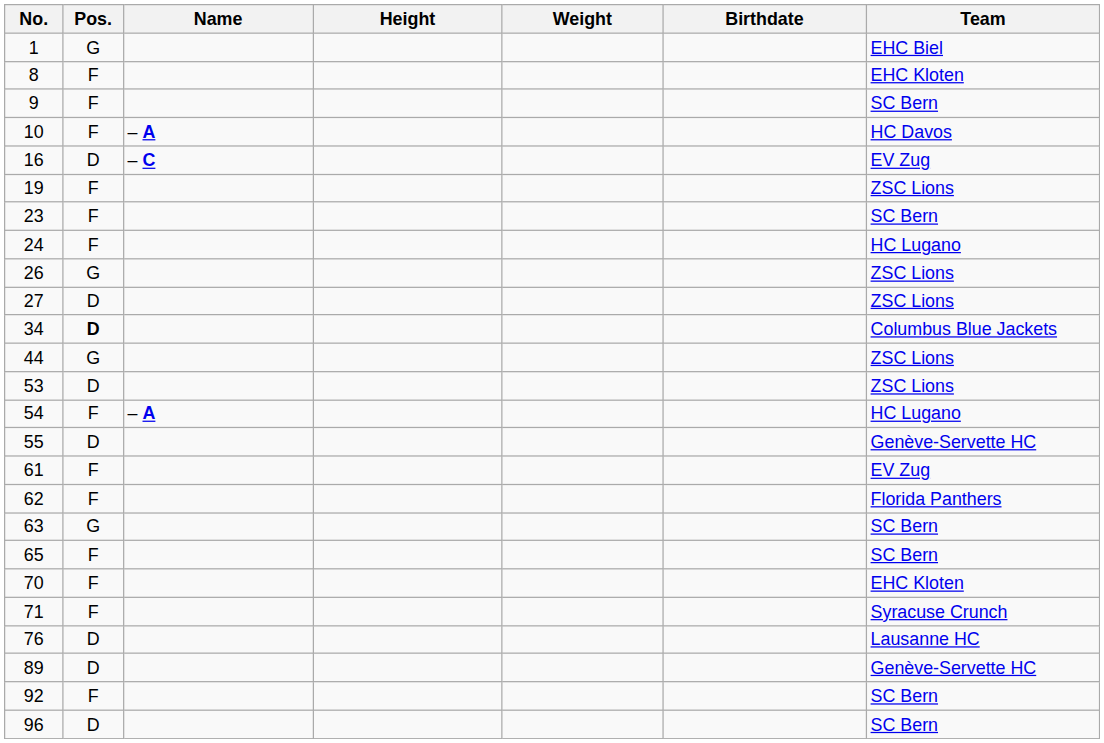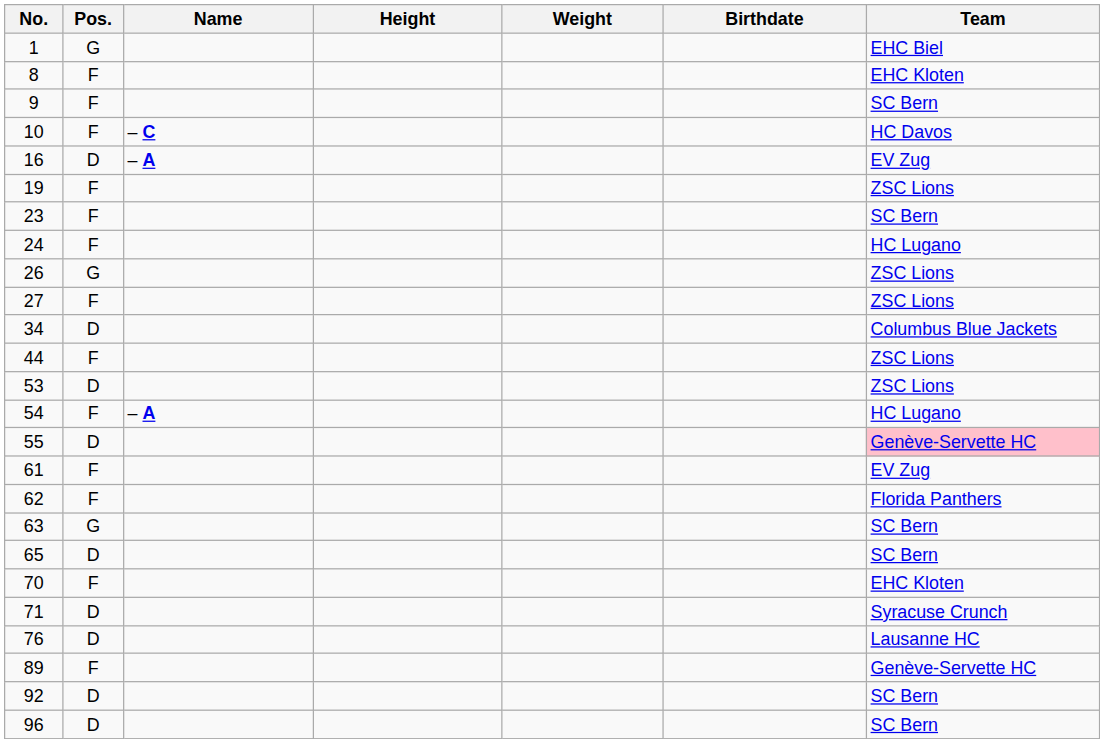 <table width="100%" class="wikitable sortable" style="font-size: 90%; text-align: center;">
 <tr>
 <th style="width:  4%;">No.</th>
 <th style="width:  4%;">Pos.</th>
 <th style="width: 13%;">Name</th>
 <th style="width: 13%;">Height</th>
 <th style="width: 11%;">Weight</th>
 <th style="width: 14%;">Birthdate</th>
 <th style="width: 16%;">Team</th>
 </tr>
 <tr>
 <td>1</td>
 <td>G</td>
 <td align=left></td>
 <td></td>
 <td></td>
 <td></td>
 <td style="text-align:left;"> <a href='#'>EHC Biel</a></td>
 </tr>
 <tr>
 <td>8</td>
 <td>F</td>
 <td align=left></td>
 <td></td>
 <td></td>
 <td></td>
 <td style="text-align:left;"> <a href='#'>EHC Kloten</a></td>
 </tr>
 <tr>
 <td>9</td>
 <td>F</td>
 <td align=left></td>
 <td></td>
 <td></td>
 <td></td>
 <td style="text-align:left;"> <a href='#'>SC Bern</a></td>
 </tr>
 <tr>
 <td>10</td>
 <td>F</td>
-<td align=left> – <strong><a href='#'>A</a></strong></td>
+<td align=left> – <strong><a href='#'>C</a></strong></td>
 <td></td>
 <td></td>
 <td></td>
 <td style="text-align:left;"> <a href='#'>HC Davos</a></td>
 </tr>
 <tr>
 <td>16</td>
 <td>D</td>
-<td align=left> – <strong><a href='#'>C</a></strong></td>
+<td align=left> – <strong><a href='#'>A</a></strong></td>
 <td></td>
 <td></td>
 <td></td>
 <td style="text-align:left;"> <a href='#'>EV Zug</a></td>
 </tr>
 <tr>
 <td>19</td>
 <td>F</td>
 <td align=left></td>
 <td></td>
 <td></td>
 <td></td>
 <td style="text-align:left;"> <a href='#'>ZSC Lions</a></td>
 </tr>
 <tr>
 <td>23</td>
 <td>F</td>
 <td align=left></td>
 <td></td>
 <td></td>
 <td></td>
 <td style="text-align:left;"> <a href='#'>SC Bern</a></td>
 </tr>
 <tr>
 <td>24</td>
 <td>F</td>
 <td align=left></td>
 <td></td>
 <td></td>
 <td></td>
 <td style="text-align:left;"> <a href='#'>HC Lugano</a></td>
 </tr>
 <tr>
 <td>26</td>
 <td>G</td>
 <td align=left></td>
 <td></td>
 <td></td>
 <td></td>
 <td style="text-align:left;"> <a href='#'>ZSC Lions</a></td>
 </tr>
 <tr>
 <td>27</td>
-<td>D</td>
+<td>F</td>
 <td align=left></td>
 <td></td>
 <td></td>
 <td></td>
 <td style="text-align:left;"> <a href='#'>ZSC Lions</a></td>
 </tr>
 <tr>
 <td>34</td>
-<td><strong>D</strong></td>
+<td>D</td>
 <td align=left></td>
 <td></td>
 <td></td>
 <td></td>
 <td style="text-align:left;"> <a href='#'>Columbus Blue Jackets</a></td>
 </tr>
 <tr>
 <td>44</td>
-<td>G</td>
+<td>F</td>
 <td align=left></td>
 <td></td>
 <td></td>
 <td></td>
 <td style="text-align:left;"> <a href='#'>ZSC Lions</a></td>
 </tr>
 <tr>
 <td>53</td>
 <td>D</td>
 <td align=left></td>
 <td></td>
 <td></td>
 <td></td>
 <td style="text-align:left;"> <a href='#'>ZSC Lions</a></td>
 </tr>
 <tr>
 <td>54</td>
 <td>F</td>
 <td align=left> – <strong><a href='#'>A</a></strong></td>
 <td></td>
 <td></td>
 <td></td>
 <td style="text-align:left;"> <a href='#'>HC Lugano</a></td>
 </tr>
 <tr>
 <td>55</td>
 <td>D</td>
 <td align=left></td>
 <td></td>
 <td></td>
 <td></td>
-<td style="text-align:left;"> <a href='#'>Genève-Servette HC</a></td>
+<td style="background: pink; text-align:left;"> <a href='#'>Genève-Servette HC</a></td>
 </tr>
 <tr>
 <td>61</td>
 <td>F</td>
 <td align=left></td>
 <td></td>
 <td></td>
 <td></td>
 <td style="text-align:left;"> <a href='#'>EV Zug</a></td>
 </tr>
 <tr>
 <td>62</td>
 <td>F</td>
 <td align=left></td>
 <td></td>
 <td></td>
 <td></td>
 <td style="text-align:left;"> <a href='#'>Florida Panthers</a></td>
 </tr>
 <tr>
 <td>63</td>
 <td>G</td>
 <td align=left></td>
 <td></td>
 <td></td>
 <td></td>
 <td style="text-align:left;"> <a href='#'>SC Bern</a></td>
 </tr>
 <tr>
 <td>65</td>
-<td>F</td>
+<td>D</td>
 <td align=left></td>
 <td></td>
 <td></td>
 <td></td>
 <td style="text-align:left;"> <a href='#'>SC Bern</a></td>
 </tr>
 <tr>
 <td>70</td>
 <td>F</td>
 <td align=left></td>
 <td></td>
 <td></td>
 <td></td>
 <td style="text-align:left;"> <a href='#'>EHC Kloten</a></td>
 </tr>
 <tr>
 <td>71</td>
-<td>F</td>
+<td>D</td>
 <td align=left></td>
 <td></td>
 <td></td>
 <td></td>
 <td style="text-align:left;"> <a href='#'>Syracuse Crunch</a></td>
 </tr>
 <tr>
 <td>76</td>
 <td>D</td>
 <td align=left></td>
 <td></td>
 <td></td>
 <td></td>
 <td style="text-align:left;"> <a href='#'>Lausanne HC</a></td>
 </tr>
 <tr>
 <td>89</td>
-<td>D</td>
+<td>F</td>
 <td align=left></td>
 <td></td>
 <td></td>
 <td></td>
 <td style="text-align:left;"> <a href='#'>Genève-Servette HC</a></td>
 </tr>
 <tr>
 <td>92</td>
-<td>F</td>
+<td>D</td>
 <td align=left></td>
 <td></td>
 <td></td>
 <td></td>
 <td style="text-align:left;"> <a href='#'>SC Bern</a></td>
 </tr>
 <tr>
 <td>96</td>
 <td>D</td>
 <td align=left></td>
 <td></td>
 <td></td>
 <td></td>
 <td style="text-align:left;"> <a href='#'>SC Bern</a></td>
 </tr>
 </table>
